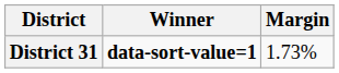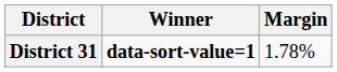 <table class="wikitable sortable">
 <tr>
 <th>District</th>
 <th>Winner</th>
 <th>Margin</th>
 </tr>
 <tr>
 <th>District 31</th>
 <td><strong>data-sort-value=1 </strong></td>
-<td>1.73%</td>
+<td>1.78%</td>
 </tr>
 </table>
